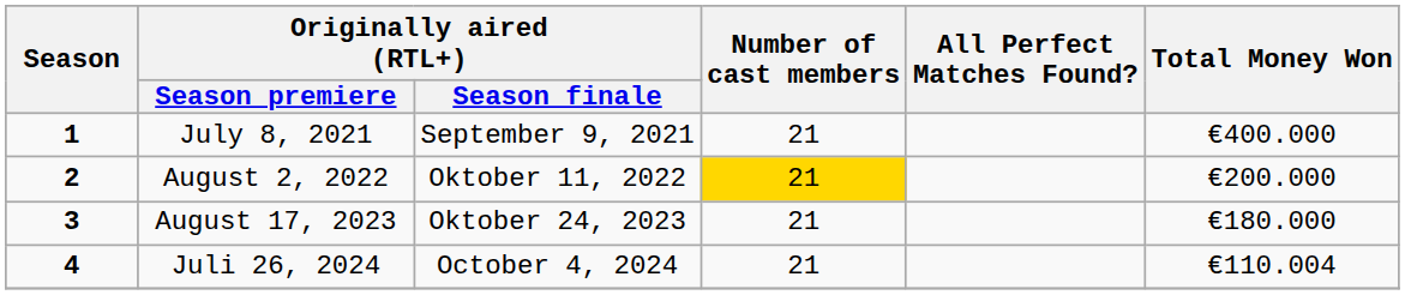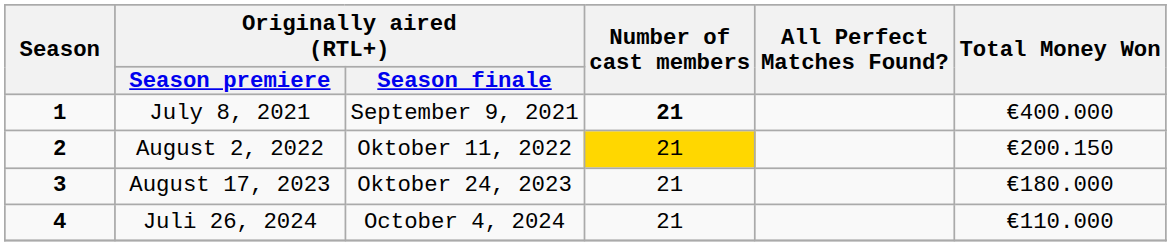 <table class="wikitable" style="text-align:center">
 <tr>
 <th style="padding: 0 8px;" rowspan="2">Season</th>
 <th colspan="2">Originally aired<br>(RTL+)</th>
 <th rowspan="2">Number of <br>cast members</th>
 <th rowspan="2">All Perfect <br>Matches Found?</th>
 <th rowspan="2">Total Money Won</th>
 </tr>
 <tr>
 <th style="padding: 0 8px;"><a href='#'>Season premiere</a></th>
 <th style="padding: 0 8px;"><a href='#'>Season finale</a></th>
 </tr>
 <tr>
 <td><strong>1</strong></td>
 <td>July 8, 2021</td>
 <td>September 9, 2021</td>
-<td>21</td>
+<td><strong>21</strong></td>
 <td></td>
 <td>€400.000</td>
 </tr>
 <tr>
 <td><strong>2</strong></td>
 <td>August 2, 2022</td>
 <td>Oktober 11, 2022</td>
 <td style="background: gold;">21</td>
 <td></td>
-<td>€200.000</td>
+<td>€200.150</td>
 </tr>
 <tr>
 <td><strong>3</strong></td>
 <td>August 17, 2023</td>
 <td>Oktober 24, 2023</td>
 <td>21</td>
 <td></td>
 <td>€180.000</td>
 </tr>
 <tr>
 <td><strong>4</strong></td>
 <td>Juli 26, 2024</td>
 <td>October 4, 2024</td>
 <td>21</td>
 <td></td>
-<td>€110.004</td>
+<td>€110.000</td>
 </tr>
 <tr>
 </tr>
 </table>
